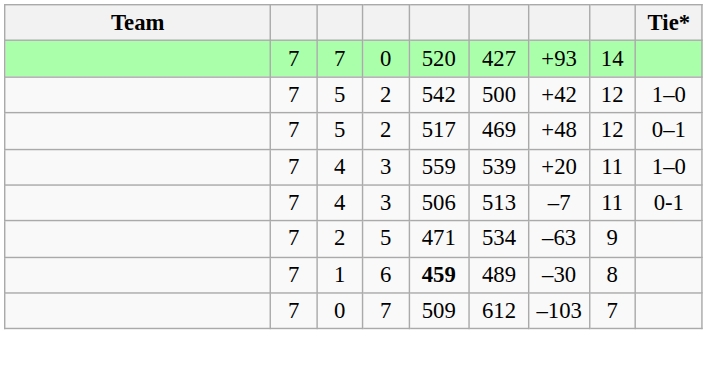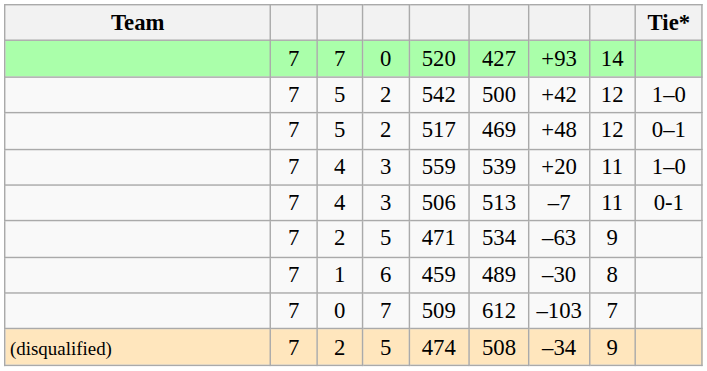 <table class="wikitable" style="text-align:center;">
 <tr>
 <th width=180>Team</th>
 <th width=25></th>
 <th width=25></th>
 <th width=25></th>
 <th width=35></th>
 <th width=35></th>
 <th width=35></th>
 <th width=25></th>
 <th width=40>Tie*</th>
 </tr>
 <tr style="background:#afa;">
 <td align="left"></td>
 <td>7</td>
 <td>7</td>
 <td>0</td>
 <td>520</td>
 <td>427</td>
 <td>+93</td>
 <td>14</td>
 <td></td>
 </tr>
 <tr>
 <td align="left"></td>
 <td>7</td>
 <td>5</td>
 <td>2</td>
 <td>542</td>
 <td>500</td>
 <td>+42</td>
 <td>12</td>
 <td>1–0</td>
 </tr>
 <tr>
 <td align="left"></td>
 <td>7</td>
 <td>5</td>
 <td>2</td>
 <td>517</td>
 <td>469</td>
 <td>+48</td>
 <td>12</td>
 <td>0–1</td>
 </tr>
 <tr>
 <td align="left"></td>
 <td>7</td>
 <td>4</td>
 <td>3</td>
 <td>559</td>
 <td>539</td>
 <td>+20</td>
 <td>11</td>
 <td>1–0</td>
 </tr>
 <tr>
 <td align="left"></td>
 <td>7</td>
 <td>4</td>
 <td>3</td>
 <td>506</td>
 <td>513</td>
 <td>–7</td>
 <td>11</td>
 <td>0-1</td>
 </tr>
 <tr>
 <td align="left"></td>
 <td>7</td>
 <td>2</td>
 <td>5</td>
 <td>471</td>
 <td>534</td>
 <td>–63</td>
 <td>9</td>
 <td></td>
 </tr>
 <tr>
 <td align="left"></td>
 <td>7</td>
 <td>1</td>
 <td>6</td>
-<td><strong>459</strong></td>
+<td>459</td>
 <td>489</td>
 <td>–30</td>
 <td>8</td>
 <td></td>
 </tr>
 <tr>
 <td align="left"></td>
 <td>7</td>
 <td>0</td>
 <td>7</td>
 <td>509</td>
 <td>612</td>
 <td>–103</td>
 <td>7</td>
 <td></td>
 </tr>
+<tr style="background:#ffe6bd;">
+<td align="left"> <small>(disqualified)</small></td>
+<td>7</td>
+<td>2</td>
+<td>5</td>
+<td>474</td>
+<td>508</td>
+<td>–34</td>
+<td>9</td>
+<td></td>
+</tr>
 </table>
